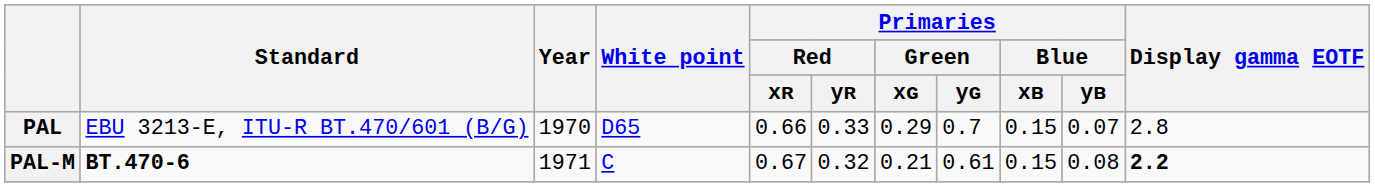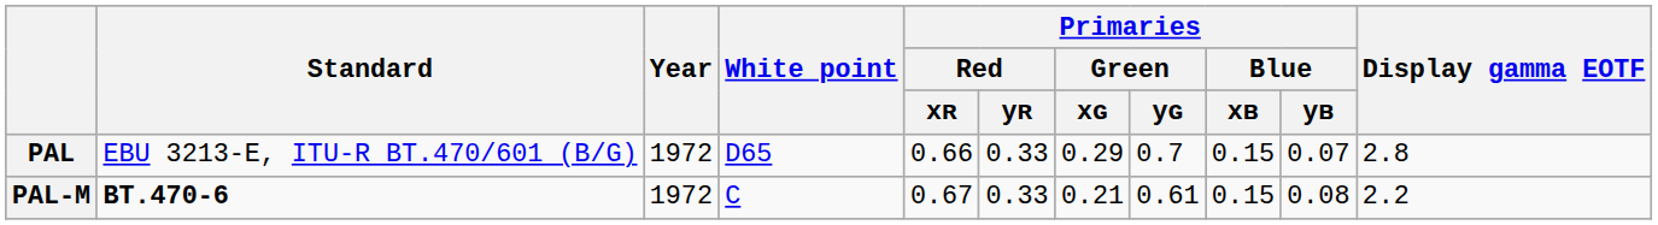 <table class="wikitable">
 <tr>
 <th rowspan="3"></th>
 <th rowspan="3">Standard</th>
 <th rowspan="3">Year</th>
 <th rowspan="3"><a href='#'>White point</a></th>
 <th colspan="6"><a href='#'>Primaries</a></th>
 <th rowspan="3">Display <a href='#'>gamma</a> <a href='#'>EOTF</a></th>
 </tr>
 <tr>
 <th colspan="2">Red</th>
 <th colspan="2">Green</th>
 <th colspan="2">Blue</th>
 </tr>
 <tr>
 <th>xʀ</th>
 <th>yʀ</th>
 <th>xɢ</th>
 <th>yɢ</th>
 <th>xʙ</th>
 <th>yʙ</th>
 </tr>
 <tr>
 <th>PAL</th>
 <td><a href='#'>EBU</a> 3213-E, <a href='#'>ITU-R BT.470/601 (B/G)</a></td>
-<td>1970</td>
+<td>1972</td>
 <td><a href='#'>D65</a></td>
 <td>0.66</td>
 <td>0.33</td>
 <td>0.29</td>
 <td>0.7</td>
 <td>0.15</td>
 <td>0.07</td>
 <td>2.8</td>
 </tr>
 <tr>
 <th>PAL-M</th>
 <td><strong>BT.470-6</strong></td>
-<td>1971</td>
+<td>1972</td>
 <td><a href='#'>C</a></td>
 <td>0.67</td>
-<td>0.32</td>
+<td>0.33</td>
 <td>0.21</td>
 <td>0.61</td>
 <td>0.15</td>
 <td>0.08</td>
-<td><strong>2.2</strong></td>
+<td>2.2</td>
 </tr>
 </table>
